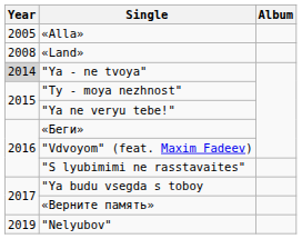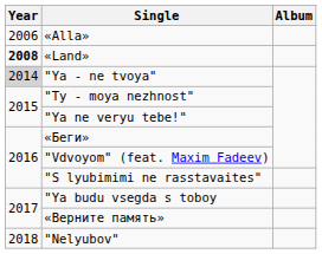 <table class="wikitable">
 <tr>
 <th>Year</th>
 <th>Single</th>
 <th>Album</th>
 </tr>
 <tr>
-<td>2005</td>
+<td>2006</td>
 <td>«Alla»</td>
 <td></td>
 </tr>
 <tr>
-<td>2008</td>
+<td><strong>2008</strong></td>
 <td>«Land»</td>
 <td></td>
 </tr>
 <tr ---->
 <td style="background: lightgrey;">2014</td>
 <td>"Ya - ne tvoya"</td>
 <td rowspan="5"></td>
 </tr>
 <tr>
 <td rowspan="2">2015</td>
 <td>"Ty - moya nezhnost"</td>
 </tr>
 <tr ---->
 <td>"Ya ne veryu tebe!"</td>
 </tr>
 <tr>
 <td rowspan="3">2016</td>
 <td>«Беги»</td>
 </tr>
 <tr>
 <td>"Vdvoyom" (feat. <a href='#'>Maxim Fadeev</a>)</td>
 </tr>
 <tr>
 <td>"S lyubimimi ne rasstavaites" </td>
 <td></td>
 </tr>
 <tr>
 <td rowspan="2">2017</td>
 <td>"Ya budu vsegda s toboy</td>
 <td></td>
 </tr>
 <tr>
 <td>«Верните память»</td>
 <td></td>
 </tr>
 <tr>
-<td>2019</td>
+<td>2018</td>
 <td>"Nelyubov"</td>
 <td></td>
 </tr>
 </table>
